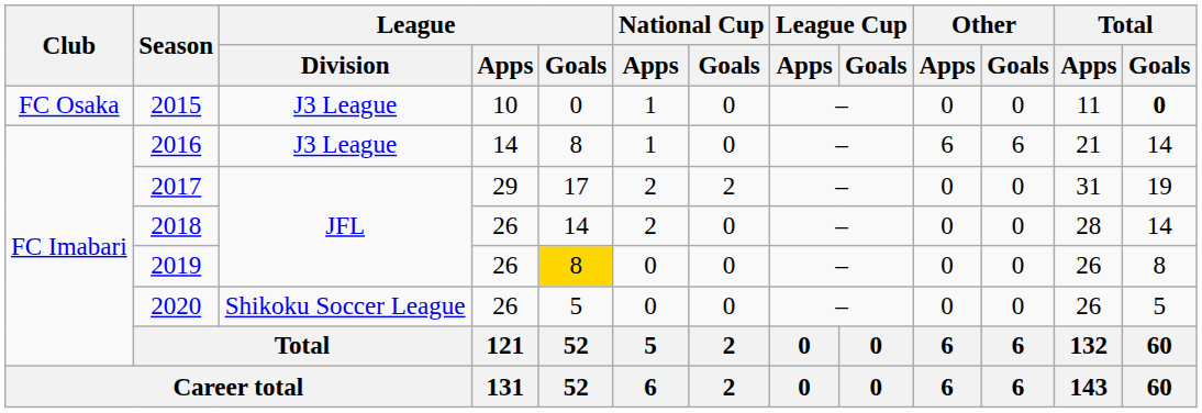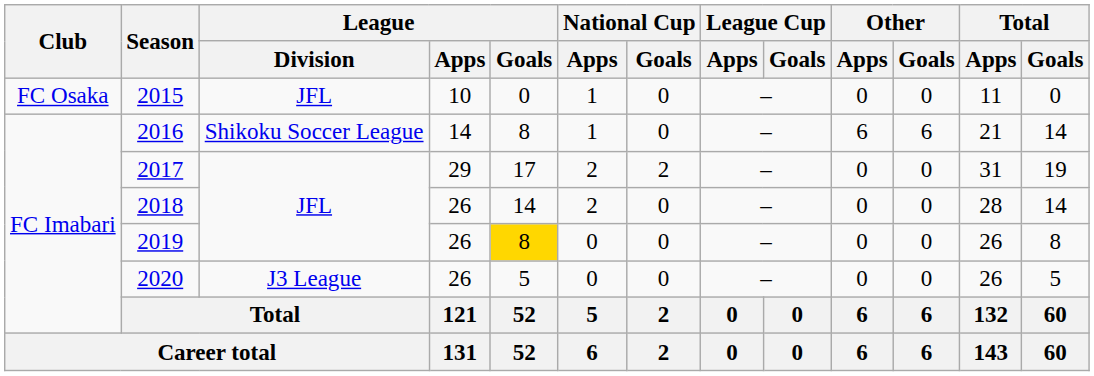 <table class="wikitable" style="text-align: center">
 <tr>
 <th rowspan="2">Club</th>
 <th rowspan="2">Season</th>
 <th colspan="3">League</th>
 <th colspan="2">National Cup</th>
 <th colspan="2">League Cup</th>
 <th colspan="2">Other</th>
 <th colspan="2">Total</th>
 </tr>
 <tr>
 <th>Division</th>
 <th>Apps</th>
 <th>Goals</th>
 <th>Apps</th>
 <th>Goals</th>
 <th>Apps</th>
 <th>Goals</th>
 <th>Apps</th>
 <th>Goals</th>
 <th>Apps</th>
 <th>Goals</th>
 </tr>
 <tr>
 <td><a href='#'>FC Osaka</a></td>
 <td><a href='#'>2015</a></td>
-<td><a href='#'>J3 League</a></td>
+<td><a href='#'>JFL</a></td>
 <td>10</td>
 <td>0</td>
 <td>1</td>
 <td>0</td>
 <td colspan="2">–</td>
 <td>0</td>
 <td>0</td>
 <td>11</td>
-<td><strong>0</strong></td>
+<td>0</td>
 </tr>
 <tr>
 <td rowspan="6"><a href='#'>FC Imabari</a></td>
 <td><a href='#'>2016</a></td>
-<td><a href='#'>J3 League</a></td>
+<td><a href='#'>Shikoku Soccer League</a></td>
 <td>14</td>
 <td>8</td>
 <td>1</td>
 <td>0</td>
 <td colspan="2">–</td>
 <td>6</td>
 <td>6</td>
 <td>21</td>
 <td>14</td>
 </tr>
 <tr>
 <td><a href='#'>2017</a></td>
 <td rowspan="3"><a href='#'>JFL</a></td>
 <td>29</td>
 <td>17</td>
 <td>2</td>
 <td>2</td>
 <td colspan="2">–</td>
 <td>0</td>
 <td>0</td>
 <td>31</td>
 <td>19</td>
 </tr>
 <tr>
 <td><a href='#'>2018</a></td>
 <td>26</td>
 <td>14</td>
 <td>2</td>
 <td>0</td>
 <td colspan="2">–</td>
 <td>0</td>
 <td>0</td>
 <td>28</td>
 <td>14</td>
 </tr>
 <tr>
 <td><a href='#'>2019</a></td>
 <td>26</td>
 <td style="background: gold;">8</td>
 <td>0</td>
 <td>0</td>
 <td colspan="2">–</td>
 <td>0</td>
 <td>0</td>
 <td>26</td>
 <td>8</td>
 </tr>
 <tr>
 <td><a href='#'>2020</a></td>
-<td><a href='#'>Shikoku Soccer League</a></td>
+<td><a href='#'>J3 League</a></td>
 <td>26</td>
 <td>5</td>
 <td>0</td>
 <td>0</td>
 <td colspan="2">–</td>
 <td>0</td>
 <td>0</td>
 <td>26</td>
 <td>5</td>
 </tr>
 <tr>
 <th colspan=2>Total</th>
 <th>121</th>
 <th>52</th>
 <th>5</th>
 <th>2</th>
 <th>0</th>
 <th>0</th>
 <th>6</th>
 <th>6</th>
 <th>132</th>
 <th>60</th>
 </tr>
 <tr>
 <th colspan=3>Career total</th>
 <th>131</th>
 <th>52</th>
 <th>6</th>
 <th>2</th>
 <th>0</th>
 <th>0</th>
 <th>6</th>
 <th>6</th>
 <th>143</th>
 <th>60</th>
 </tr>
 </table>
